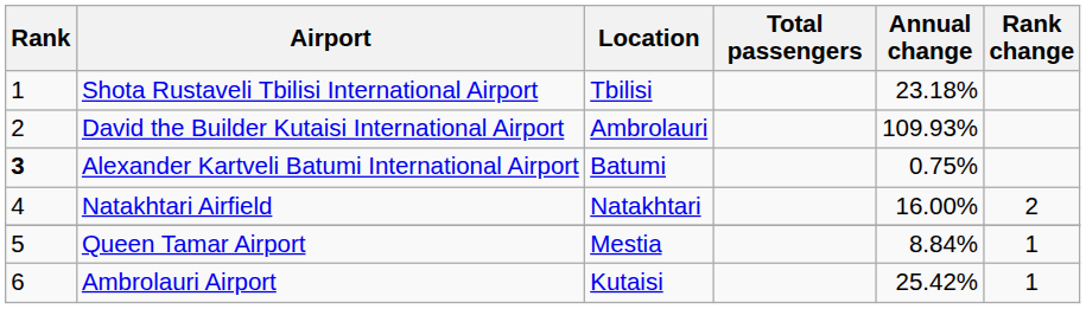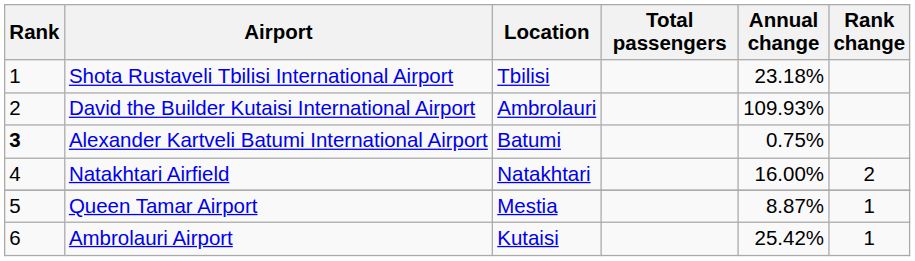 <table class="wikitable">
 <tr>
 <th>Rank</th>
 <th>Airport</th>
 <th>Location</th>
 <th style="width:100px">Total<br>passengers</th>
 <th>Annual<br>change</th>
 <th>Rank<br>change</th>
 </tr>
 <tr>
 <td>1</td>
 <td><a href='#'>Shota Rustaveli Tbilisi International Airport</a></td>
 <td><a href='#'>Tbilisi</a></td>
 <td align="right"></td>
 <td align="right">23.18%</td>
 <td align="center"></td>
 </tr>
 <tr>
 <td>2</td>
 <td><a href='#'>David the Builder Kutaisi International Airport</a></td>
 <td><a href='#'>Ambrolauri</a></td>
 <td align="right"></td>
 <td align="right">109.93%</td>
 <td align="center"></td>
 </tr>
 <tr>
 <td><strong>3</strong></td>
 <td><a href='#'>Alexander Kartveli Batumi International Airport</a></td>
 <td><a href='#'>Batumi</a></td>
 <td align="right"></td>
 <td align="right">0.75%</td>
 <td align="center"></td>
 </tr>
 <tr>
 <td>4</td>
 <td><a href='#'>Natakhtari Airfield</a></td>
 <td><a href='#'>Natakhtari</a></td>
 <td align="right"></td>
 <td align="right">16.00%</td>
 <td align="center">2</td>
 </tr>
 <tr>
 </tr>
 <tr>
 <td>5</td>
 <td><a href='#'>Queen Tamar Airport</a></td>
 <td><a href='#'>Mestia</a></td>
 <td align="right"></td>
-<td align="right">8.84%</td>
+<td align="right">8.87%</td>
 <td align="center">1</td>
 </tr>
 <tr>
 <td>6</td>
 <td><a href='#'>Ambrolauri Airport</a></td>
 <td><a href='#'>Kutaisi</a></td>
 <td align="right"></td>
 <td align="right">25.42%</td>
 <td align="center">1</td>
 </tr>
 </table>
